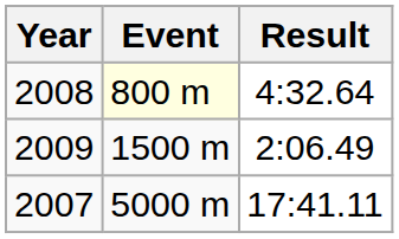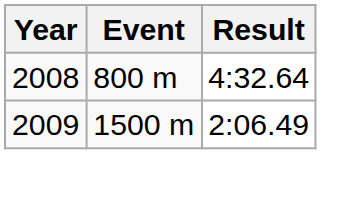 <table class="wikitable" style="font-size:95%;">
 <tr>
 <th>Year</th>
 <th>Event</th>
 <th>Result</th>
 </tr>
 <tr>
 <td rowspan=1 valign="top">2008</td>
-<td style="background: lightyellow;">800 m</td>
+<td>800 m</td>
 <td bgcolor="white" align="center">4:32.64</td>
 </tr>
 <tr>
 <td rowspan=1 valign="top">2009</td>
 <td>1500 m</td>
 <td bgcolor="white" align="center">2:06.49</td>
 </tr>
-<tr>
-<td rowspan=1 valign="top">2007</td>
-<td>5000 m</td>
-<td bgcolor="white" align="center">17:41.11</td>
-</tr>
 </table>
